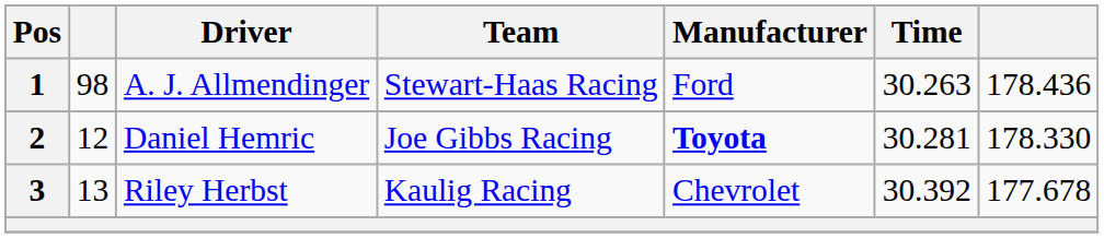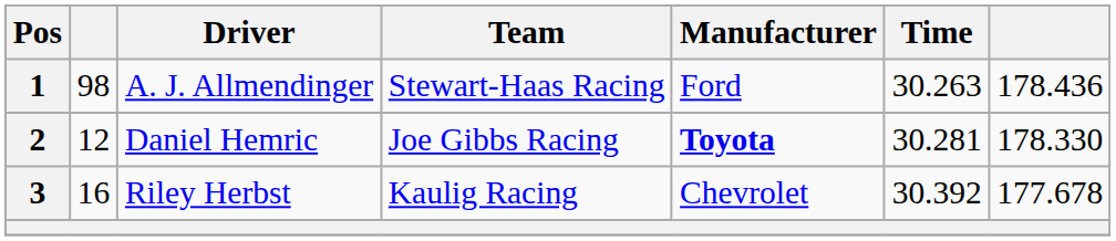 <table class="wikitable" style="font-size:95%">
 <tr>
 <th>Pos</th>
 <th></th>
 <th>Driver</th>
 <th>Team</th>
 <th>Manufacturer</th>
 <th>Time</th>
 <th></th>
 </tr>
 <tr>
 <th>1</th>
 <td>98</td>
 <td><a href='#'>A. J. Allmendinger</a></td>
 <td><a href='#'>Stewart-Haas Racing</a></td>
 <td><a href='#'>Ford</a></td>
 <td>30.263</td>
 <td>178.436</td>
 </tr>
 <tr>
 <th>2</th>
 <td>12</td>
 <td><a href='#'>Daniel Hemric</a></td>
 <td><a href='#'>Joe Gibbs Racing</a></td>
 <td><strong><a href='#'>Toyota</a></strong></td>
 <td>30.281</td>
 <td>178.330</td>
 </tr>
 <tr>
 <th>3</th>
-<td>13</td>
+<td>16</td>
 <td><a href='#'>Riley Herbst</a></td>
 <td><a href='#'>Kaulig Racing</a></td>
 <td><a href='#'>Chevrolet</a></td>
 <td>30.392</td>
 <td>177.678</td>
 </tr>
 <tr>
 <th colspan="7"></th>
 </tr>
 <tr>
 </tr>
 </table>
